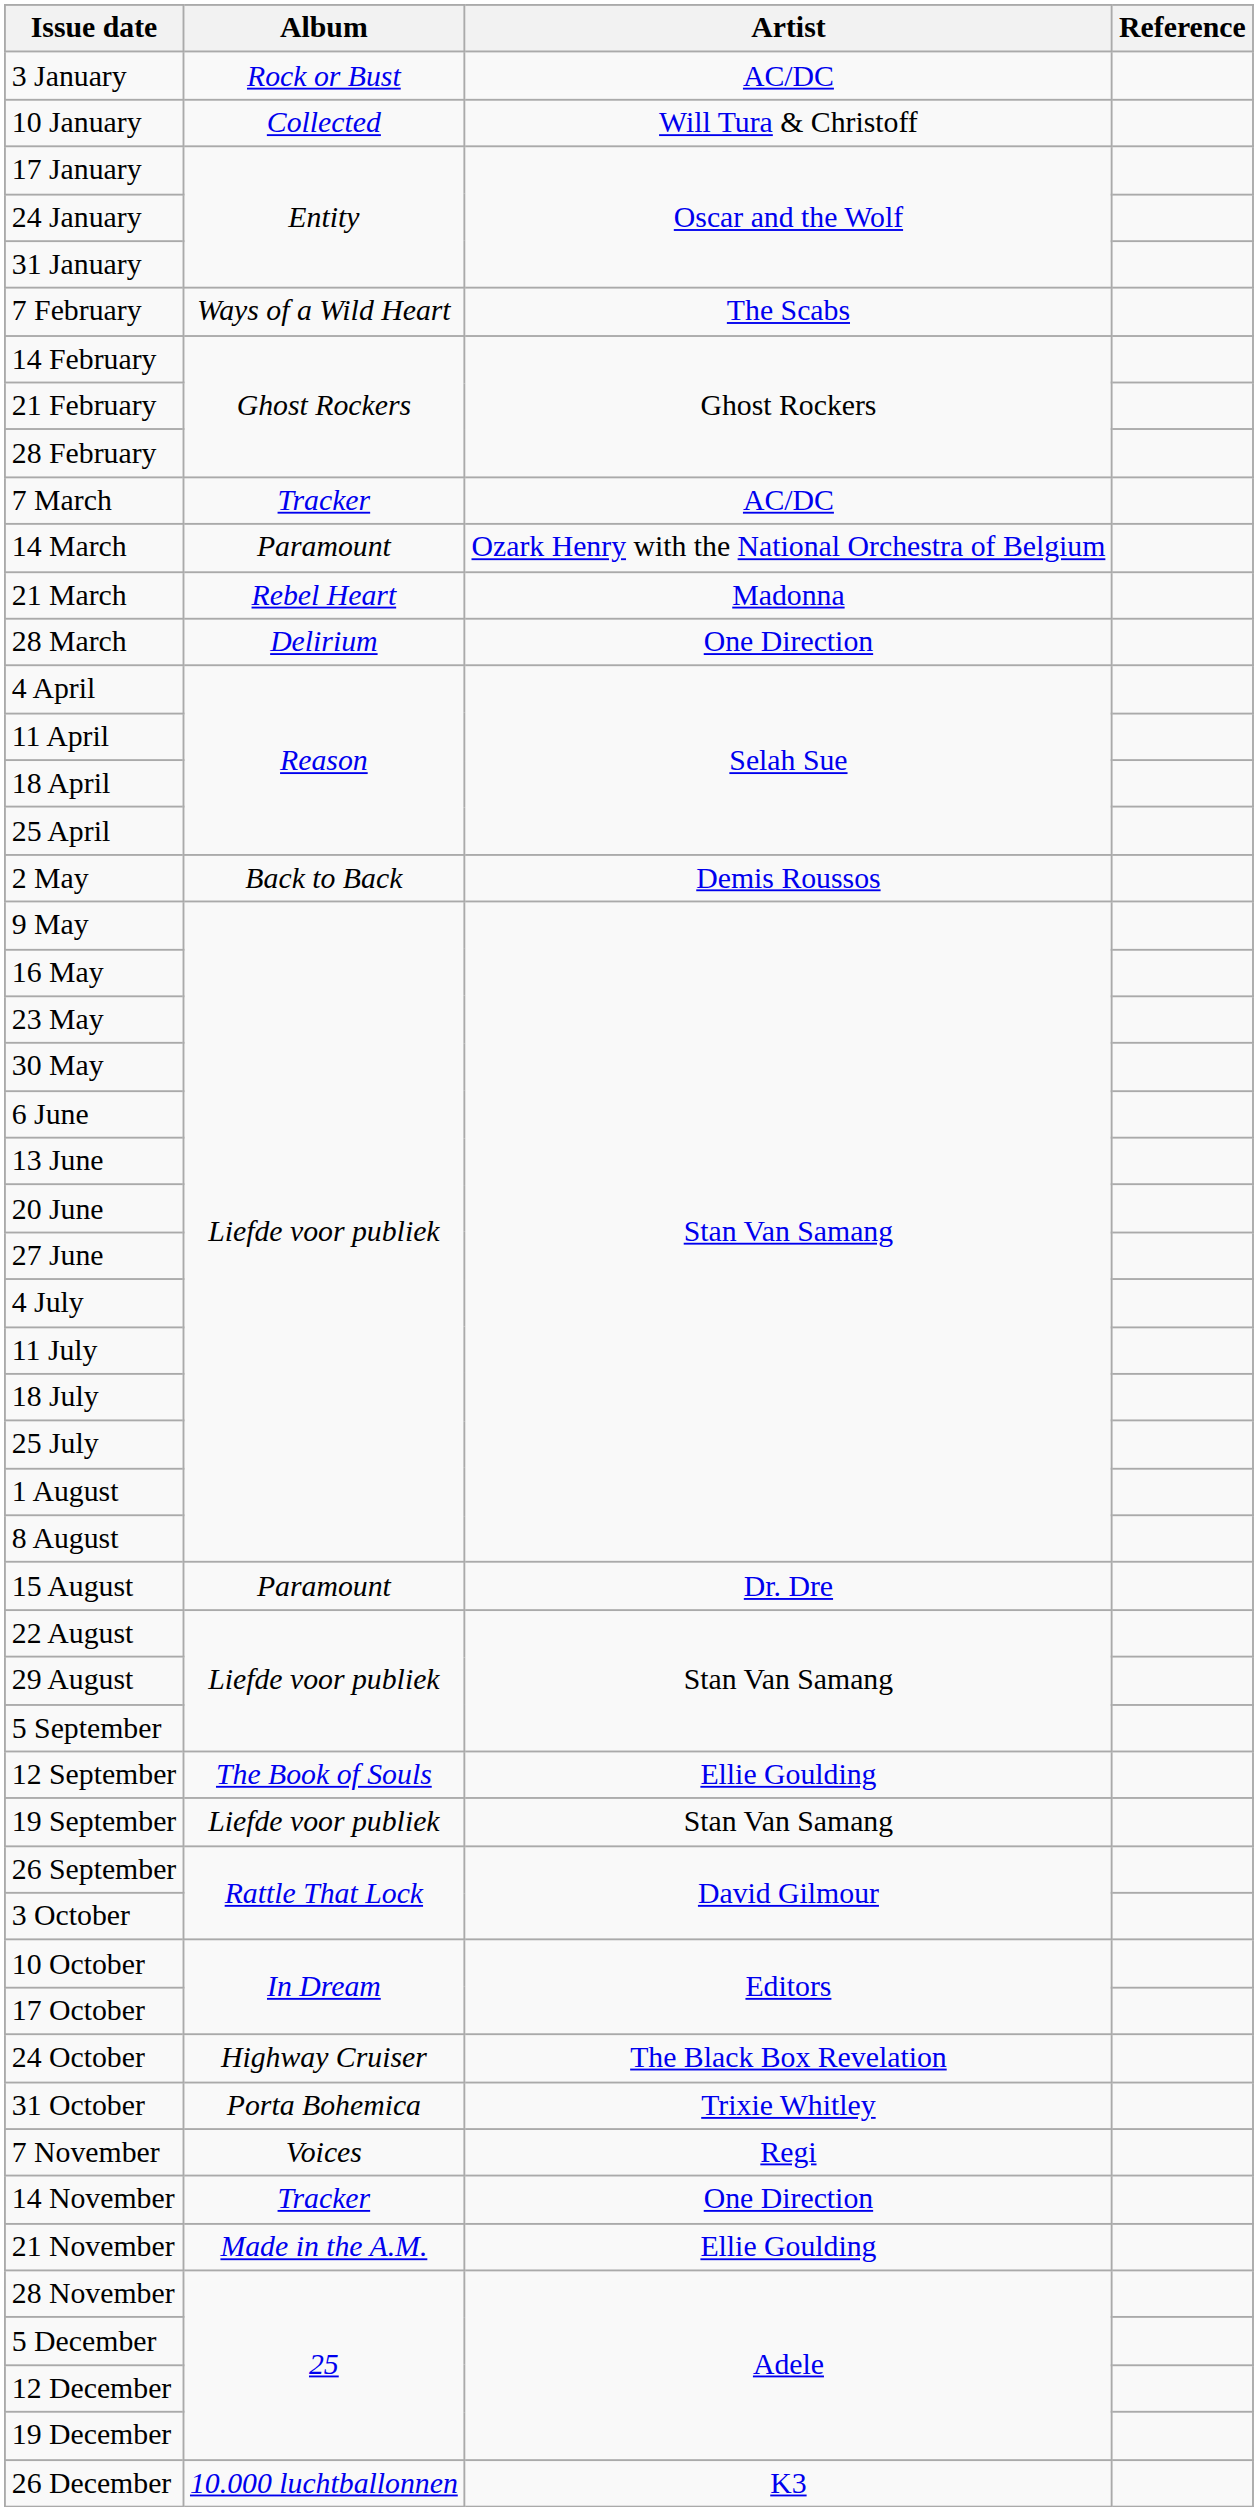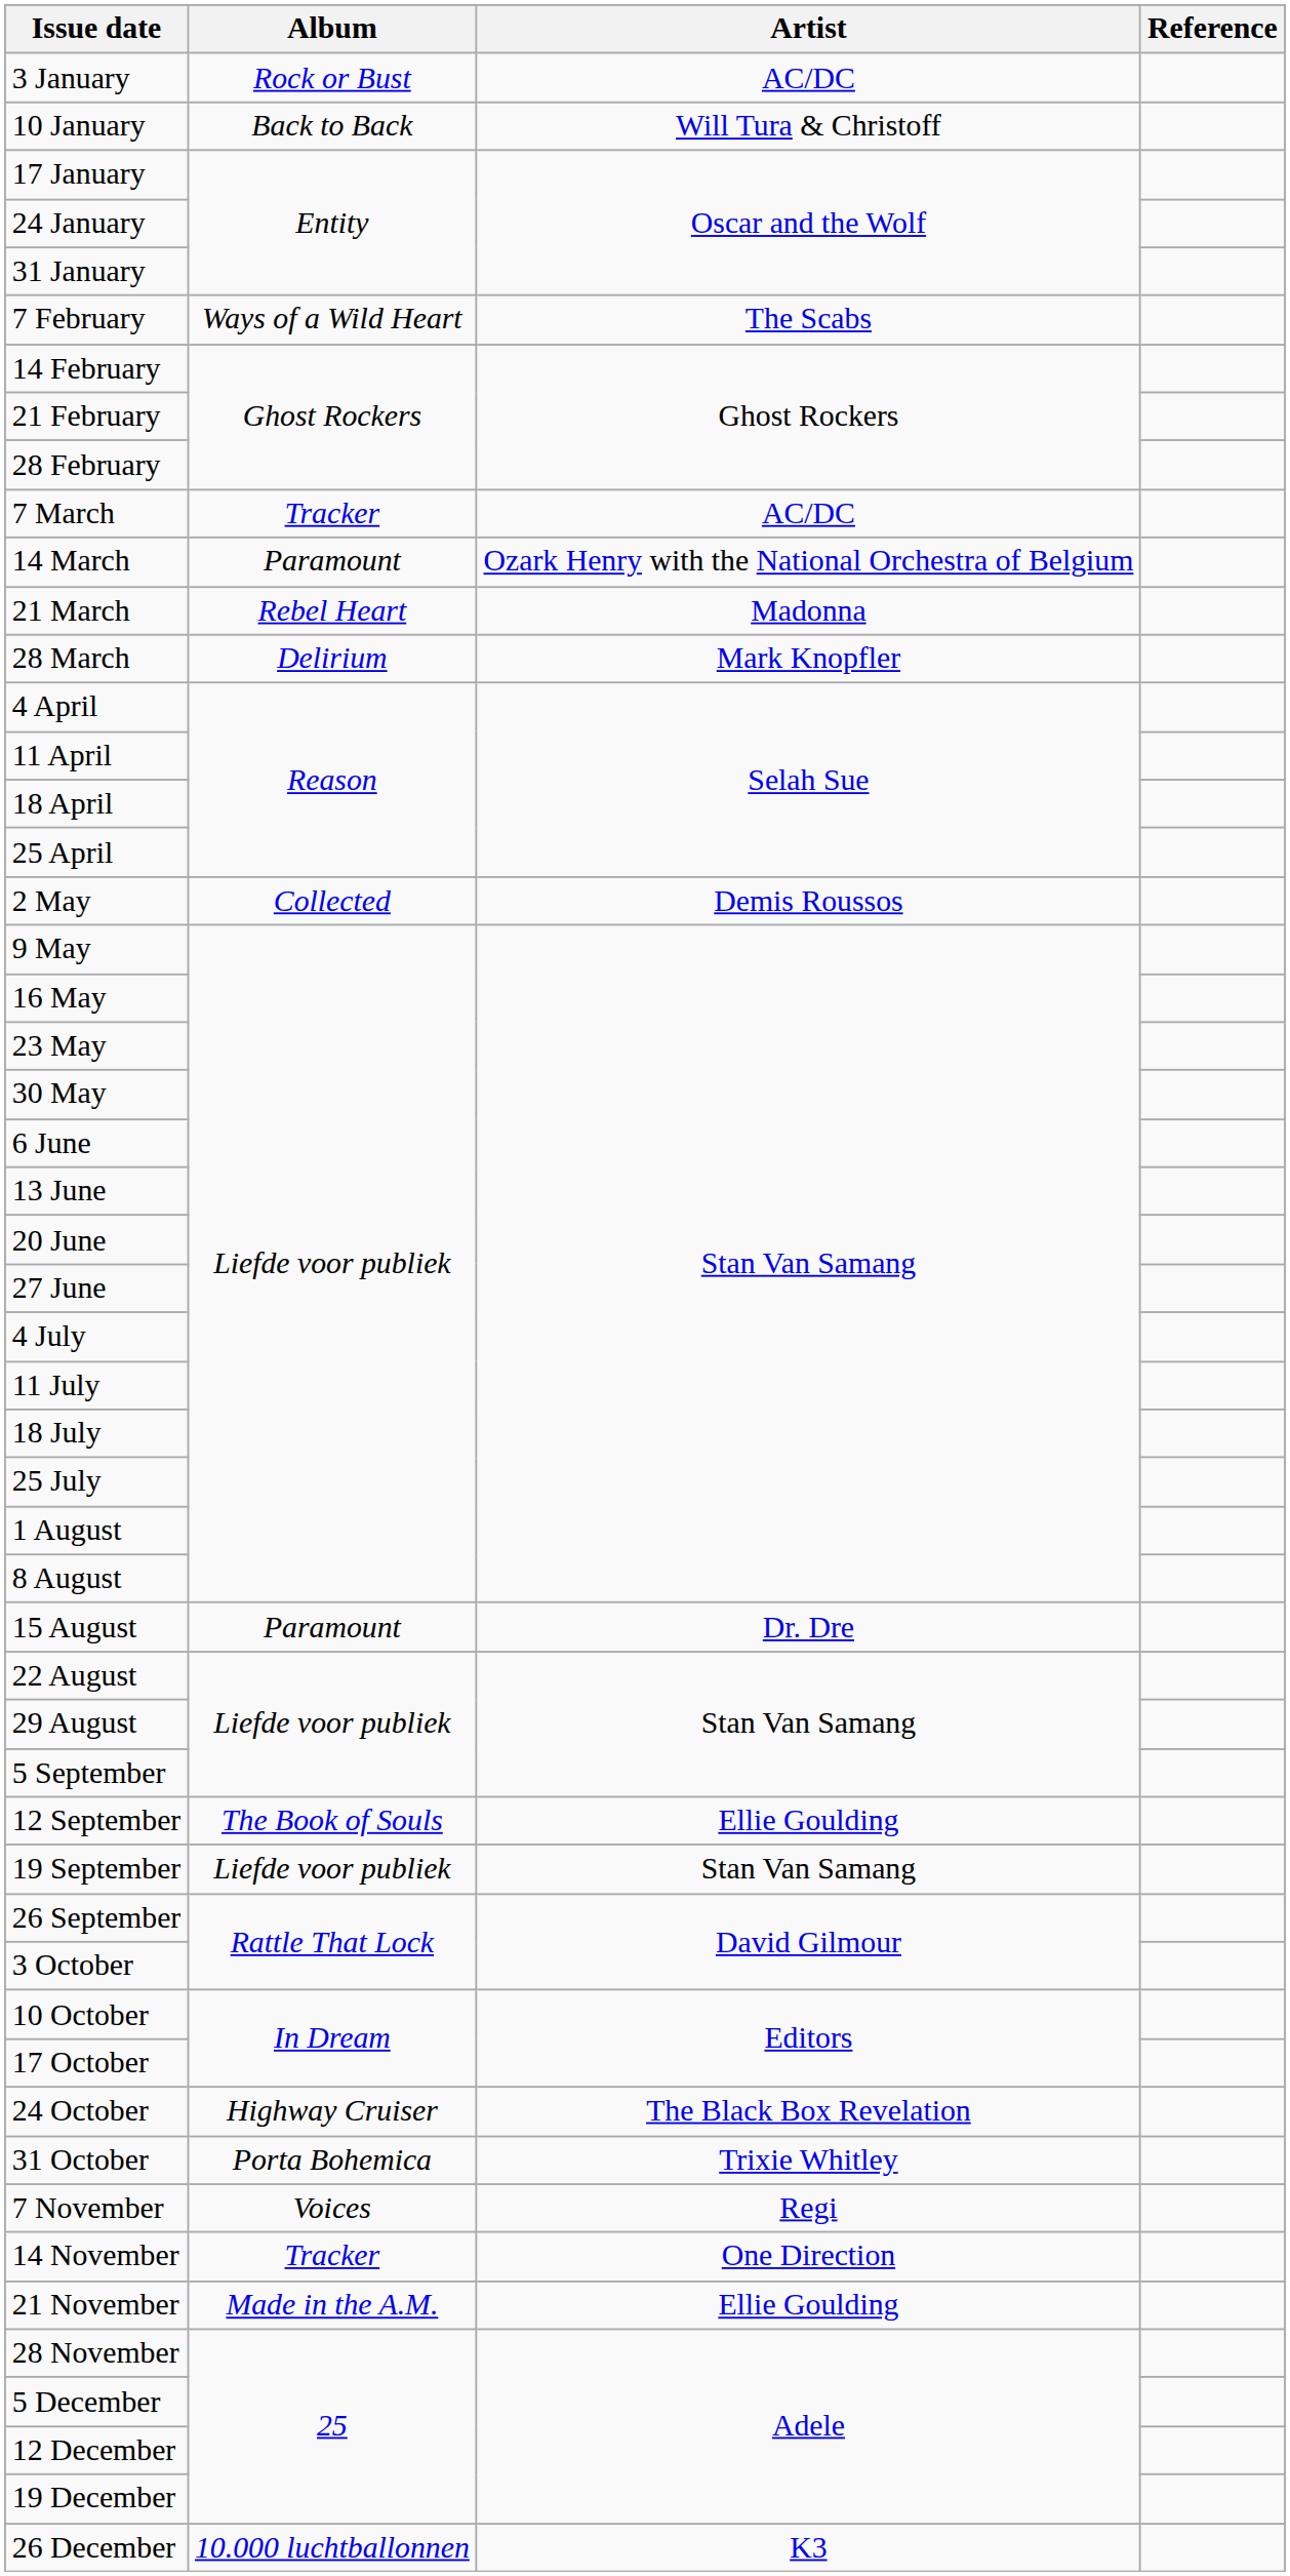 <table class="wikitable">
 <tr>
 <th>Issue date</th>
 <th>Album</th>
 <th>Artist</th>
 <th>Reference</th>
 </tr>
 <tr>
 <td>3 January</td>
 <td align="center"><em><a href='#'>Rock or Bust</a></em></td>
 <td align="center"><a href='#'>AC/DC</a></td>
 <td align="center"></td>
 </tr>
 <tr>
 <td>10 January</td>
-<td align="center"><em><a href='#'>Collected</a></em></td>
+<td align="center"><em>Back to Back</em></td>
 <td align="center"><a href='#'>Will Tura</a> & Christoff</td>
 <td align="center"></td>
 </tr>
 <tr>
 <td>17 January</td>
 <td align="center" rowspan="3"><em>Entity</em></td>
 <td align="center" rowspan="3"><a href='#'>Oscar and the Wolf</a></td>
 <td align="center"></td>
 </tr>
 <tr>
 <td>24 January</td>
 <td align="center"></td>
 </tr>
 <tr>
 <td>31 January</td>
 <td align="center"></td>
 </tr>
 <tr>
 <td>7 February</td>
 <td align="center"><em>Ways of a Wild Heart</em></td>
 <td align="center"><a href='#'>The Scabs</a></td>
 <td align="center"></td>
 </tr>
 <tr>
 <td>14 February</td>
 <td align="center" rowspan="3"><em>Ghost Rockers</em></td>
 <td align="center" rowspan="3">Ghost Rockers</td>
 <td align="center"></td>
 </tr>
 <tr>
 <td>21 February</td>
 <td align="center"></td>
 </tr>
 <tr>
 <td>28 February</td>
 <td align="center"></td>
 </tr>
 <tr>
 <td>7 March</td>
 <td align="center"><em><a href='#'>Tracker</a></em></td>
 <td align="center"><a href='#'>AC/DC</a></td>
 <td align="center"></td>
 </tr>
 <tr>
 <td>14 March</td>
 <td align="center"><em>Paramount</em></td>
 <td align="center"><a href='#'>Ozark Henry</a> with the <a href='#'>National Orchestra of Belgium</a></td>
 <td align="center"></td>
 </tr>
 <tr>
 <td>21 March</td>
 <td align="center"><em><a href='#'>Rebel Heart</a></em></td>
 <td align="center"><a href='#'>Madonna</a></td>
 <td align="center"></td>
 </tr>
 <tr>
 <td>28 March</td>
 <td align="center"><em><a href='#'>Delirium</a></em></td>
-<td align="center"><a href='#'>One Direction</a></td>
+<td align="center"><a href='#'>Mark Knopfler</a></td>
 <td align="center"></td>
 </tr>
 <tr>
 <td>4 April</td>
 <td align="center" rowspan="4"><em><a href='#'>Reason</a></em></td>
 <td align="center" rowspan="4"><a href='#'>Selah Sue</a></td>
 <td align="center"></td>
 </tr>
 <tr>
 <td>11 April</td>
 <td align="center"></td>
 </tr>
 <tr>
 <td>18 April</td>
 <td align="center"></td>
 </tr>
 <tr>
 <td>25 April</td>
 <td align="center"></td>
 </tr>
 <tr>
 <td>2 May</td>
-<td align="center"><em>Back to Back</em></td>
+<td align="center"><em><a href='#'>Collected</a></em></td>
 <td align="center"><a href='#'>Demis Roussos</a></td>
 <td align="center"></td>
 </tr>
 <tr>
 <td>9 May</td>
 <td align="center" rowspan="14"><em>Liefde voor publiek</em></td>
 <td align="center" rowspan="14"><a href='#'>Stan Van Samang</a></td>
 <td align="center"></td>
 </tr>
 <tr>
 <td>16 May</td>
 <td align="center"></td>
 </tr>
 <tr>
 <td>23 May</td>
 <td align="center"></td>
 </tr>
 <tr>
 <td>30 May</td>
 <td align="center"></td>
 </tr>
 <tr>
 <td>6 June</td>
 <td align="center"></td>
 </tr>
 <tr>
 <td>13 June</td>
 <td align="center"></td>
 </tr>
 <tr>
 <td>20 June</td>
 <td align="center"></td>
 </tr>
 <tr>
 <td>27 June</td>
 <td align="center"></td>
 </tr>
 <tr>
 <td>4 July</td>
 <td align="center"></td>
 </tr>
 <tr>
 <td>11 July</td>
 <td align="center"></td>
 </tr>
 <tr>
 <td>18 July</td>
 <td align="center"></td>
 </tr>
 <tr>
 <td>25 July</td>
 <td align="center"></td>
 </tr>
 <tr>
 <td>1 August</td>
 <td align="center"></td>
 </tr>
 <tr>
 <td>8 August</td>
 <td align="center"></td>
 </tr>
 <tr>
 <td>15 August</td>
 <td align="center"><em>Paramount</em></td>
 <td align="center"><a href='#'>Dr. Dre</a></td>
 <td align="center"></td>
 </tr>
 <tr>
 <td>22 August</td>
 <td align="center" rowspan="3"><em>Liefde voor publiek</em></td>
 <td align="center" rowspan="3">Stan Van Samang</td>
 <td align="center"></td>
 </tr>
 <tr>
 <td>29 August</td>
 <td align="center"></td>
 </tr>
 <tr>
 <td>5 September</td>
 <td align="center"></td>
 </tr>
 <tr>
 <td>12 September</td>
 <td align="center"><em><a href='#'>The Book of Souls</a></em></td>
 <td align="center"><a href='#'>Ellie Goulding</a></td>
 <td align="center"></td>
 </tr>
 <tr>
 <td>19 September</td>
 <td align="center"><em>Liefde voor publiek</em></td>
 <td align="center">Stan Van Samang</td>
 <td align="center"></td>
 </tr>
 <tr>
 <td>26 September</td>
 <td align="center" rowspan="2"><em><a href='#'>Rattle That Lock</a></em></td>
 <td align="center" rowspan="2"><a href='#'>David Gilmour</a></td>
 <td align="center"></td>
 </tr>
 <tr>
 <td>3 October</td>
 <td align="center"></td>
 </tr>
 <tr>
 <td>10 October</td>
 <td align="center" rowspan="2"><em><a href='#'>In Dream</a></em></td>
 <td align="center" rowspan="2"><a href='#'>Editors</a></td>
 <td align="center"></td>
 </tr>
 <tr>
 <td>17 October</td>
 <td align="center"></td>
 </tr>
 <tr>
 <td>24 October</td>
 <td align="center"><em>Highway Cruiser</em></td>
 <td align="center"><a href='#'>The Black Box Revelation</a></td>
 <td align="center"></td>
 </tr>
 <tr>
 <td>31 October</td>
 <td align="center"><em>Porta Bohemica</em></td>
 <td align="center"><a href='#'>Trixie Whitley</a></td>
 <td align="center"></td>
 </tr>
 <tr>
 <td>7 November</td>
 <td align="center"><em>Voices</em></td>
 <td align="center"><a href='#'>Regi</a></td>
 <td align="center"></td>
 </tr>
 <tr>
 <td>14 November</td>
 <td align="center"><em><a href='#'>Tracker</a></em></td>
 <td align="center"><a href='#'>One Direction</a></td>
 <td align="center"></td>
 </tr>
 <tr>
 <td>21 November</td>
 <td align="center"><em><a href='#'>Made in the A.M.</a></em></td>
 <td align="center"><a href='#'>Ellie Goulding</a></td>
 <td align="center"></td>
 </tr>
 <tr>
 <td>28 November</td>
 <td align="center" rowspan="4"><em><a href='#'>25</a></em></td>
 <td align="center" rowspan="4"><a href='#'>Adele</a></td>
 <td align="center"></td>
 </tr>
 <tr>
 <td>5 December</td>
 <td align="center"></td>
 </tr>
 <tr>
 <td>12 December</td>
 <td align="center"></td>
 </tr>
 <tr>
 <td>19 December</td>
 <td align="center"></td>
 </tr>
 <tr>
 <td>26 December</td>
 <td align="center"><em><a href='#'>10.000 luchtballonnen</a></em></td>
 <td align="center"><a href='#'>K3</a></td>
 <td align="center"></td>
 </tr>
 </table>
